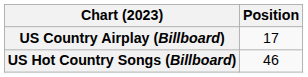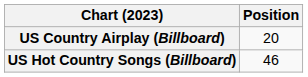 <table class="wikitable sortable plainrowheaders" style="text-align:center">
 <tr>
 <th scope="col">Chart (2023)</th>
 <th scope="col">Position</th>
 </tr>
 <tr>
 <th scope="row">US Country Airplay (<em>Billboard</em>)</th>
-<td>17</td>
+<td>20</td>
 </tr>
 <tr>
 <th scope="row">US Hot Country Songs (<em>Billboard</em>)</th>
 <td>46</td>
 </tr>
 </table>
